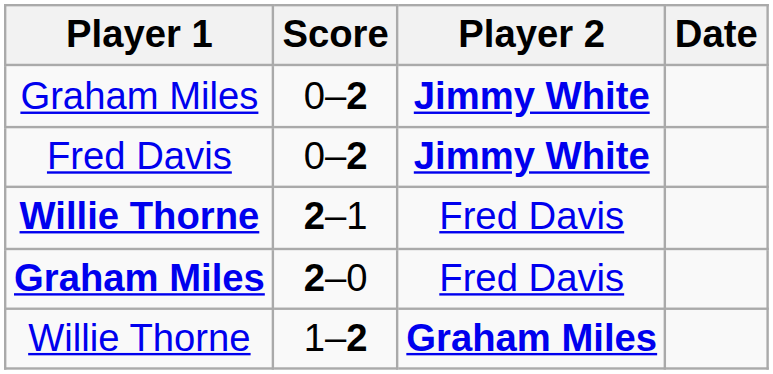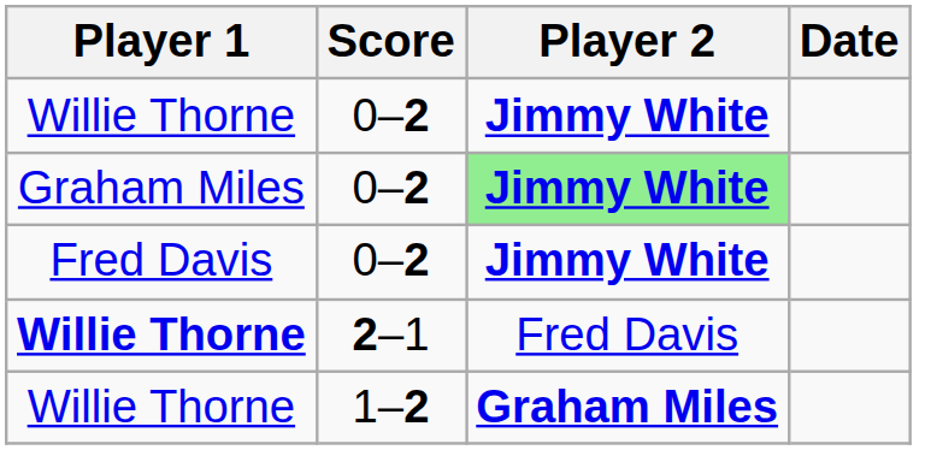 <table class="wikitable" style="text-align: center">
 <tr>
 <th>Player 1</th>
 <th>Score</th>
 <th>Player 2</th>
 <th>Date</th>
 </tr>
 <tr>
+<td> <a href='#'>Willie Thorne</a></td>
+<td>0–<strong>2</strong></td>
+<td> <strong><a href='#'>Jimmy White</a></strong></td>
+<td></td>
+</tr>
+<tr>
 <td> <a href='#'>Graham Miles</a></td>
 <td>0–<strong>2</strong></td>
-<td> <strong><a href='#'>Jimmy White</a></strong></td>
+<td style="background: lightgreen;"> <strong><a href='#'>Jimmy White</a></strong></td>
 <td></td>
 </tr>
 <tr>
 <td> <a href='#'>Fred Davis</a></td>
 <td>0–<strong>2</strong></td>
 <td> <strong><a href='#'>Jimmy White</a></strong></td>
 <td></td>
 </tr>
 <tr>
 <td> <strong><a href='#'>Willie Thorne</a></strong></td>
 <td><strong>2</strong>–1</td>
 <td> <a href='#'>Fred Davis</a></td>
 <td></td>
 </tr>
 <tr>
-<td> <strong><a href='#'>Graham Miles</a></strong></td>
-<td><strong>2</strong>–0</td>
-<td> <a href='#'>Fred Davis</a></td>
-<td></td>
-</tr>
-<tr>
 <td> <a href='#'>Willie Thorne</a></td>
 <td>1–<strong>2</strong></td>
 <td> <strong><a href='#'>Graham Miles</a></strong></td>
 <td></td>
 </tr>
 </table>
